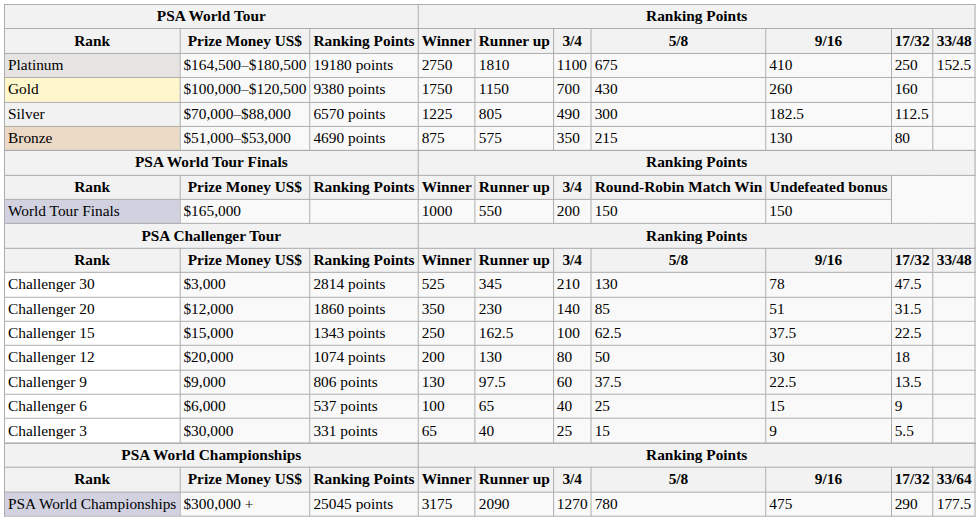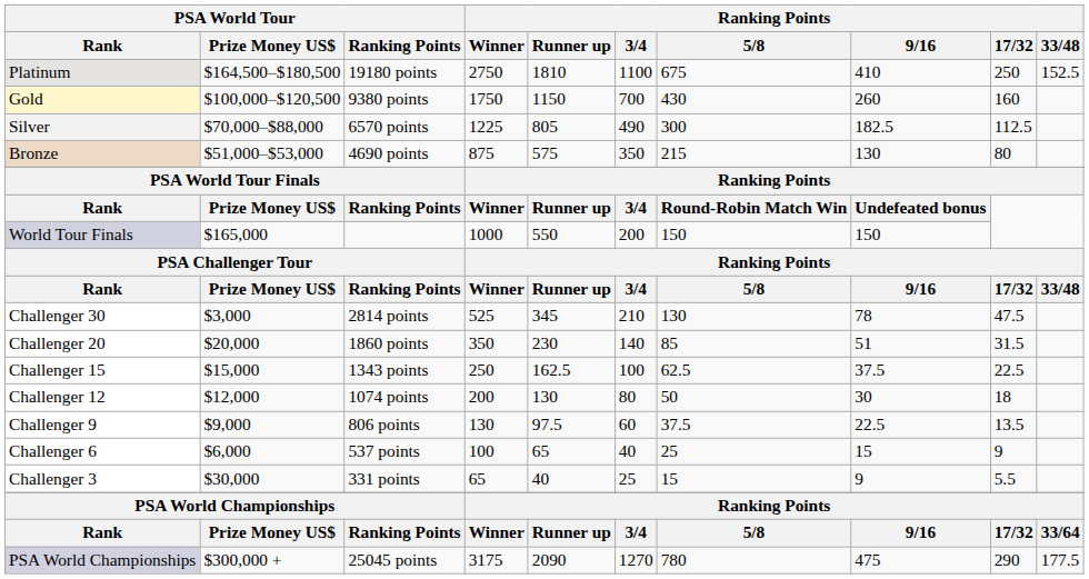 <table class="wikitable">
 <tr>
 <th colspan="3">PSA World Tour</th>
 <th colspan="7">Ranking Points</th>
 </tr>
 <tr>
 <th>Rank</th>
 <th>Prize Money US$</th>
 <th>Ranking Points</th>
 <th>Winner</th>
 <th>Runner up</th>
 <th>3/4</th>
 <th>5/8</th>
 <th>9/16</th>
 <th>17/32</th>
 <th>33/48</th>
 </tr>
 <tr>
 <td style="background:#E5E4E2;">Platinum</td>
 <td>$164,500–$180,500</td>
 <td>19180 points</td>
 <td>2750</td>
 <td>1810</td>
 <td>1100</td>
 <td>675</td>
 <td>410</td>
 <td>250</td>
 <td>152.5</td>
 </tr>
 <tr>
 <td style="background:#fff7cc;">Gold</td>
 <td>$100,000–$120,500</td>
 <td>9380 points</td>
 <td>1750</td>
 <td>1150</td>
 <td>700</td>
 <td>430</td>
 <td>260</td>
 <td>160</td>
 <td></td>
 </tr>
 <tr>
 <td style="background:#f2f2f2;">Silver</td>
 <td>$70,000–$88,000</td>
 <td>6570 points</td>
 <td>1225</td>
 <td>805</td>
 <td>490</td>
 <td>300</td>
 <td>182.5</td>
 <td>112.5</td>
 <td></td>
 </tr>
 <tr>
 <td style="background:#ecd9c6;">Bronze</td>
 <td>$51,000–$53,000</td>
 <td>4690 points</td>
 <td>875</td>
 <td>575</td>
 <td>350</td>
 <td>215</td>
 <td>130</td>
 <td>80</td>
 <td></td>
 </tr>
 <tr>
 </tr>
 <tr bgcolor="#d1e4fd">
 <th colspan="3">PSA World Tour Finals</th>
 <th colspan="7">Ranking Points</th>
 </tr>
 <tr>
 <th>Rank</th>
 <th>Prize Money US$</th>
 <th>Ranking Points</th>
 <th>Winner</th>
 <th>Runner up</th>
 <th>3/4</th>
 <th>Round-Robin Match Win</th>
 <th>Undefeated bonus</th>
 </tr>
 <tr>
 <td style="background:#d1d1e0;">World Tour Finals</td>
 <td>$165,000</td>
 <td></td>
 <td>1000</td>
 <td>550</td>
 <td>200</td>
 <td>150</td>
 <td>150</td>
 </tr>
 <tr bgcolor="#d1e4fd">
 <th colspan="3">PSA Challenger Tour</th>
 <th colspan="7">Ranking Points</th>
 </tr>
 <tr>
 <th>Rank</th>
 <th>Prize Money US$</th>
 <th>Ranking Points</th>
 <th>Winner</th>
 <th>Runner up</th>
 <th>3/4</th>
 <th>5/8</th>
 <th>9/16</th>
 <th>17/32</th>
 <th>33/48</th>
 </tr>
 <tr>
 <td style="background:#fff;">Challenger 30</td>
 <td>$3,000</td>
 <td>2814 points</td>
 <td>525</td>
 <td>345</td>
 <td>210</td>
 <td>130</td>
 <td>78</td>
 <td>47.5</td>
 <td></td>
 </tr>
 <tr>
 <td style="background:#fff;">Challenger 20</td>
-<td>$12,000</td>
+<td>$20,000</td>
 <td>1860 points</td>
 <td>350</td>
 <td>230</td>
 <td>140</td>
 <td>85</td>
 <td>51</td>
 <td>31.5</td>
 <td></td>
 </tr>
 <tr>
 <td style="background:#fff;">Challenger 15</td>
 <td>$15,000</td>
 <td>1343 points</td>
 <td>250</td>
 <td>162.5</td>
 <td>100</td>
 <td>62.5</td>
 <td>37.5</td>
 <td>22.5</td>
 <td></td>
 </tr>
 <tr>
 <td style="background:#fff;">Challenger 12</td>
-<td>$20,000</td>
+<td>$12,000</td>
 <td>1074 points</td>
 <td>200</td>
 <td>130</td>
 <td>80</td>
 <td>50</td>
 <td>30</td>
 <td>18</td>
 <td></td>
 </tr>
 <tr>
 <td style="background:#fff;">Challenger 9</td>
 <td>$9,000</td>
 <td>806 points</td>
 <td>130</td>
 <td>97.5</td>
 <td>60</td>
 <td>37.5</td>
 <td>22.5</td>
 <td>13.5</td>
 <td></td>
 </tr>
 <tr>
 <td style="background:#fff;">Challenger 6</td>
 <td>$6,000</td>
 <td>537 points</td>
 <td>100</td>
 <td>65</td>
 <td>40</td>
 <td>25</td>
 <td>15</td>
 <td>9</td>
 <td></td>
 </tr>
 <tr>
 <td style="background:#fff;">Challenger 3</td>
 <td>$30,000</td>
 <td>331 points</td>
 <td>65</td>
 <td>40</td>
 <td>25</td>
 <td>15</td>
 <td>9</td>
 <td>5.5</td>
 <td></td>
 </tr>
 <tr>
 </tr>
 <tr bgcolor="#d1e4fd">
 <th colspan="3">PSA World Championships</th>
 <th colspan="7">Ranking Points</th>
 </tr>
 <tr>
 <th>Rank</th>
 <th>Prize Money US$</th>
 <th>Ranking Points</th>
 <th>Winner</th>
 <th>Runner up</th>
 <th>3/4</th>
 <th>5/8</th>
 <th>9/16</th>
 <th>17/32</th>
 <th>33/64</th>
 </tr>
 <tr>
 <td style="background:#d1d1e0;">PSA World Championships</td>
 <td>$300,000 +</td>
 <td>25045 points</td>
 <td>3175</td>
 <td>2090</td>
 <td>1270</td>
 <td>780</td>
 <td>475</td>
 <td>290</td>
 <td>177.5</td>
 </tr>
 </table>
